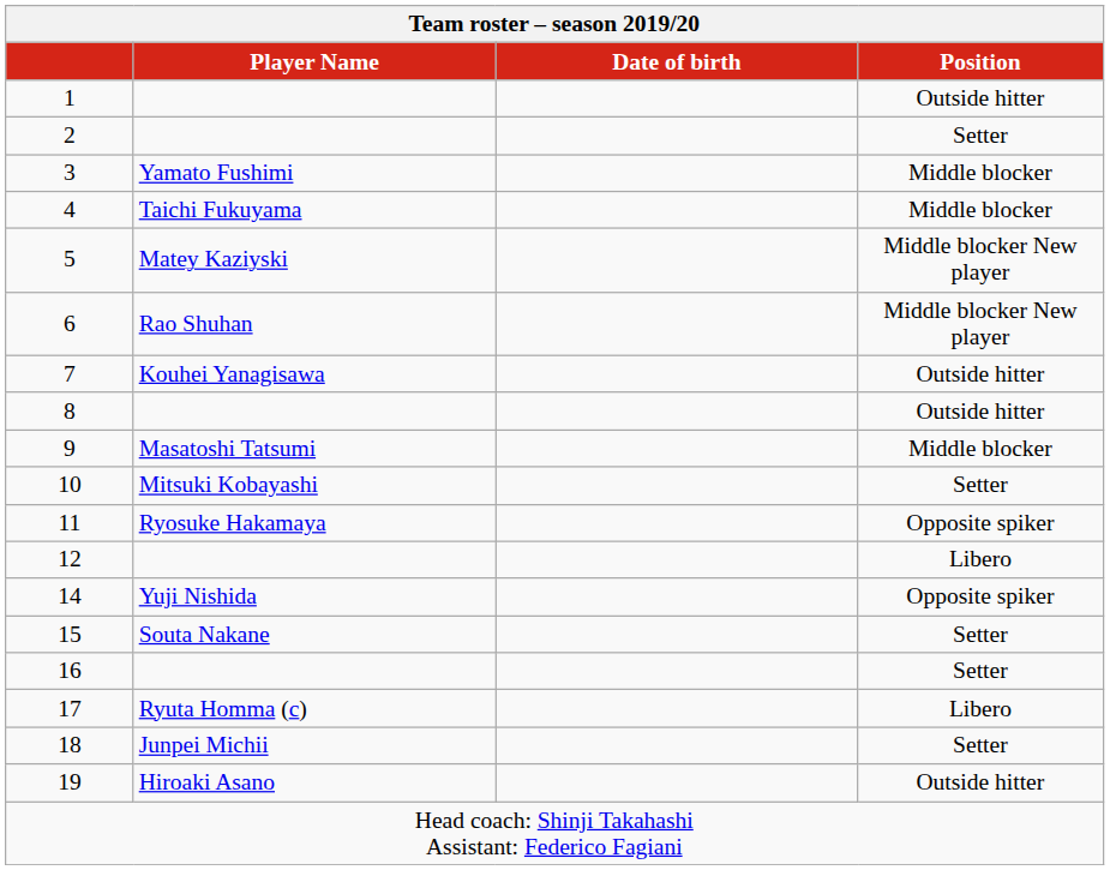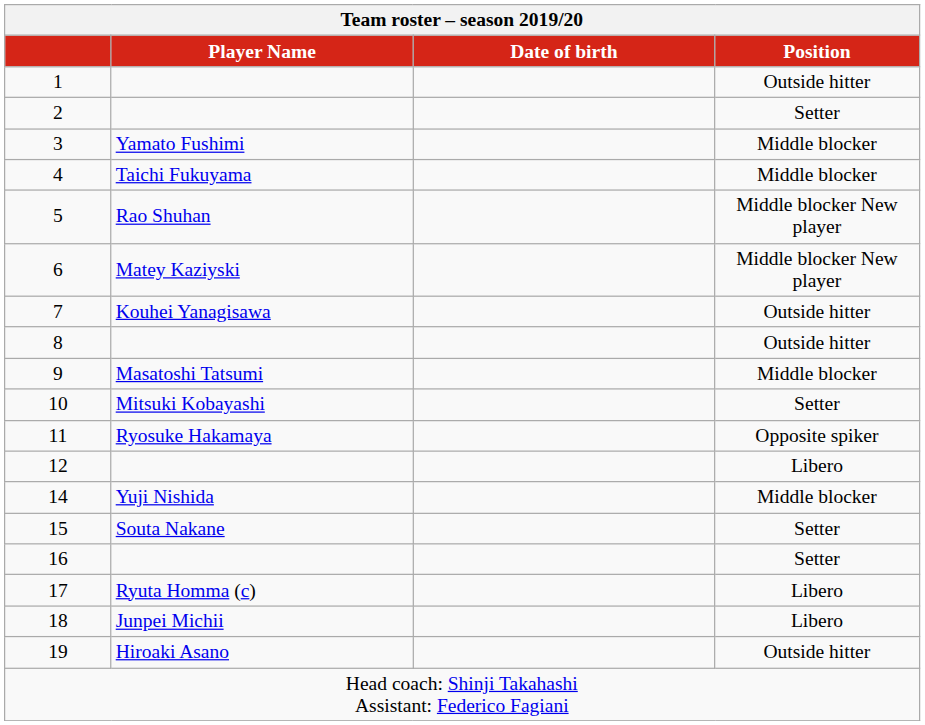 <table class="wikitable plainrowheaders collapsible collapsed" style="text-align:center">
 <tr>
 <th colspan="7">Team roster – season 2019/20</th>
 </tr>
 <tr>
 <th style="width:5em; color:#FFFFFF;  background-color:#D52517"></th>
 <th style="width:15em; color:#FFFFFF;  background-color:#D52517">Player Name</th>
 <th style="width:15em; color:#FFFFFF;  background-color:#D52517">Date of birth</th>
 <th style="width:10em; color:#FFFFFF;  background-color:#D52517">Position</th>
 </tr>
 <tr>
 <td>1</td>
 <td align=left> </td>
 <td align=right></td>
 <td>Outside hitter</td>
 </tr>
 <tr>
 <td>2</td>
 <td align=left> </td>
 <td align=right></td>
 <td>Setter</td>
 </tr>
 <tr>
 <td>3</td>
 <td align=left> <a href='#'>Yamato Fushimi</a></td>
 <td align=right></td>
 <td>Middle blocker</td>
 </tr>
 <tr>
 <td>4</td>
 <td align=left> <a href='#'>Taichi Fukuyama</a></td>
 <td align=right></td>
 <td>Middle blocker</td>
 </tr>
 <tr>
 <td>5</td>
-<td align=left> <a href='#'>Matey Kaziyski</a></td>
+<td align=left> <a href='#'>Rao Shuhan</a></td>
 <td align=right></td>
 <td>Middle blocker New player</td>
 </tr>
 <tr>
 <td>6</td>
-<td align=left> <a href='#'>Rao Shuhan</a></td>
+<td align=left> <a href='#'>Matey Kaziyski</a></td>
 <td align=right></td>
 <td>Middle blocker New player</td>
 </tr>
 <tr>
 <td>7</td>
 <td align=left> <a href='#'>Kouhei Yanagisawa</a></td>
 <td align=right></td>
 <td>Outside hitter</td>
 </tr>
 <tr>
 <td>8</td>
 <td align=left> </td>
 <td align=right></td>
 <td>Outside hitter</td>
 </tr>
 <tr>
 <td>9</td>
 <td align=left> <a href='#'>Masatoshi Tatsumi</a></td>
 <td align=right></td>
 <td>Middle blocker</td>
 </tr>
 <tr>
 <td>10</td>
 <td align=left> <a href='#'>Mitsuki Kobayashi</a></td>
 <td align=right></td>
 <td>Setter</td>
 </tr>
 <tr>
 <td>11</td>
 <td align=left> <a href='#'>Ryosuke Hakamaya</a></td>
 <td align=right></td>
 <td>Opposite spiker</td>
 </tr>
 <tr>
 <td>12</td>
 <td align=left> </td>
 <td align=right></td>
 <td>Libero</td>
 </tr>
 <tr>
 <td>14</td>
 <td align=left> <a href='#'>Yuji Nishida</a></td>
 <td align=right></td>
-<td>Opposite spiker</td>
+<td>Middle blocker</td>
 </tr>
 <tr>
 <td>15</td>
 <td align=left> <a href='#'>Souta Nakane</a></td>
 <td align=right></td>
 <td>Setter</td>
 </tr>
 <tr>
 <td>16</td>
 <td align=left> </td>
 <td align=right></td>
 <td>Setter</td>
 </tr>
 <tr>
 <td>17</td>
 <td align=left> <a href='#'>Ryuta Homma</a> (<a href='#'>c</a>)</td>
 <td align=right></td>
 <td>Libero</td>
 </tr>
 <tr>
 <td>18</td>
 <td align=left> <a href='#'>Junpei Michii</a></td>
 <td align=right></td>
-<td>Setter</td>
+<td>Libero</td>
 </tr>
 <tr>
 <td>19</td>
 <td align=left> <a href='#'>Hiroaki Asano</a></td>
 <td align=right></td>
 <td>Outside hitter</td>
 </tr>
 <tr>
 <td colspan=4>Head coach:  <a href='#'>Shinji Takahashi</a><br>Assistant:  <a href='#'>Federico Fagiani</a></td>
 </tr>
 </table>
